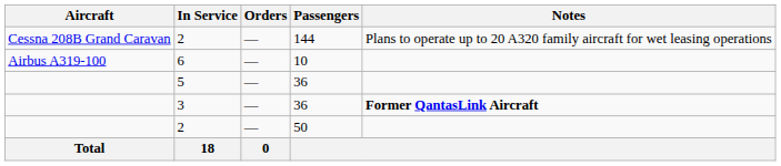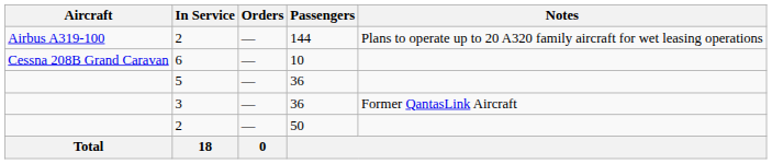 <table class="wikitable">
 <tr>
 <th>Aircraft</th>
 <th>In Service</th>
 <th>Orders</th>
 <th>Passengers</th>
 <th>Notes</th>
 </tr>
 <tr>
-<td><a href='#'>Cessna 208B Grand Caravan</a></td>
+<td><a href='#'>Airbus A319-100</a></td>
 <td>2</td>
 <td>—</td>
 <td>144</td>
 <td>Plans to operate up to 20 A320 family aircraft for wet leasing operations</td>
 </tr>
 <tr>
-<td><a href='#'>Airbus A319-100</a></td>
+<td><a href='#'>Cessna 208B Grand Caravan</a></td>
 <td>6</td>
 <td>—</td>
 <td>10</td>
 <td></td>
 </tr>
 <tr>
 <td></td>
 <td>5</td>
 <td>—</td>
 <td>36</td>
 <td></td>
 </tr>
 <tr>
 <td></td>
 <td>3</td>
 <td>—</td>
 <td>36</td>
-<td><strong>Former <a href='#'>QantasLink</a> Aircraft</strong></td>
+<td>Former <a href='#'>QantasLink</a> Aircraft</td>
 </tr>
 <tr>
 <td></td>
 <td>2</td>
 <td>—</td>
 <td>50</td>
 <td></td>
 </tr>
 <tr>
 <th>Total</th>
 <th>18</th>
 <th>0</th>
 <th colspan="2"></th>
 </tr>
 </table>
